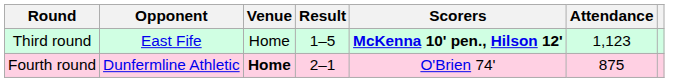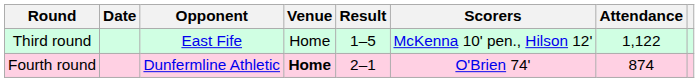 <table class="wikitable" style="text-align:center;">
 <tr>
 <th>Round</th>
+<th>Date</th>
 <th>Opponent</th>
 <th>Venue</th>
 <th>Result</th>
 <th>Scorers</th>
 <th>Attendance</th>
 <th></th>
 </tr>
 <tr style="background-color: #d0ffe3;">
 <td>Third round</td>
+<td></td>
 <td><a href='#'>East Fife</a></td>
 <td>Home</td>
 <td>1–5</td>
-<td><strong><a href='#'>McKenna</a> 10' pen., <a href='#'>Hilson</a> 12'</strong></td>
-<td>1,123</td>
+<td><a href='#'>McKenna</a> 10' pen., <a href='#'>Hilson</a> 12'</td>
+<td>1,122</td>
 <td></td>
 </tr>
 <tr style="background-color: #ffd0e3;">
 <td>Fourth round</td>
+<td></td>
 <td><a href='#'>Dunfermline Athletic</a></td>
 <td><strong>Home</strong></td>
 <td>2–1</td>
 <td><a href='#'>O'Brien</a> 74'</td>
-<td>875</td>
+<td>874</td>
 <td></td>
 </tr>
 </table>
